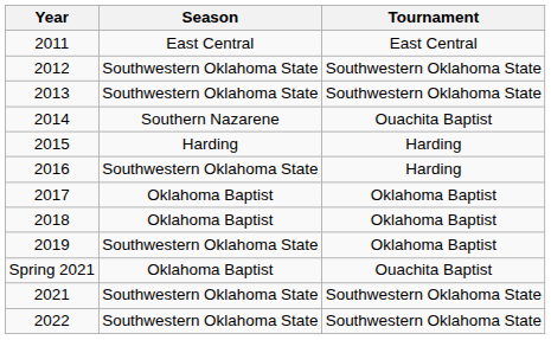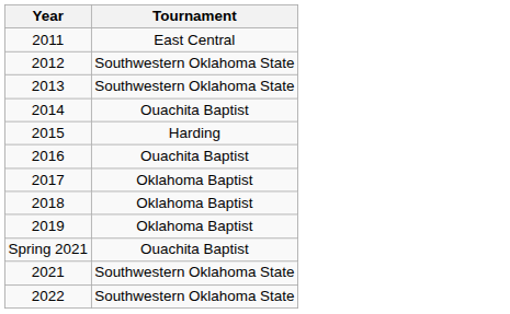 <table class="wikitable" style=text-align:center>
 <tr>
 <th>Year</th>
-<th>Season</th>
 <th>Tournament</th>
 </tr>
 <tr>
 <td>2011</td>
 <td>East Central</td>
-<td>East Central</td>
 </tr>
 <tr>
 <td>2012</td>
-<td>Southwestern Oklahoma State</td>
 <td>Southwestern Oklahoma State</td>
 </tr>
 <tr>
 <td>2013</td>
 <td>Southwestern Oklahoma State</td>
-<td>Southwestern Oklahoma State</td>
 </tr>
 <tr>
 <td>2014</td>
-<td>Southern Nazarene</td>
 <td>Ouachita Baptist</td>
 </tr>
 <tr>
 <td>2015</td>
 <td>Harding</td>
-<td>Harding</td>
 </tr>
 <tr>
 <td>2016</td>
-<td>Southwestern Oklahoma State</td>
-<td>Harding</td>
+<td>Ouachita Baptist</td>
 </tr>
 <tr>
 <td>2017</td>
-<td>Oklahoma Baptist</td>
 <td>Oklahoma Baptist</td>
 </tr>
 <tr>
 <td>2018</td>
 <td>Oklahoma Baptist</td>
-<td>Oklahoma Baptist</td>
 </tr>
 <tr>
 <td>2019</td>
-<td>Southwestern Oklahoma State</td>
 <td>Oklahoma Baptist</td>
 </tr>
 <tr>
 <td>Spring 2021</td>
-<td>Oklahoma Baptist</td>
 <td>Ouachita Baptist</td>
 </tr>
 <tr>
 <td>2021</td>
 <td>Southwestern Oklahoma State</td>
-<td>Southwestern Oklahoma State</td>
 </tr>
 <tr>
 <td>2022</td>
 <td>Southwestern Oklahoma State</td>
-<td>Southwestern Oklahoma State</td>
 </tr>
 </table>
